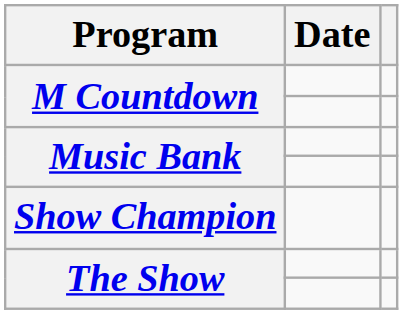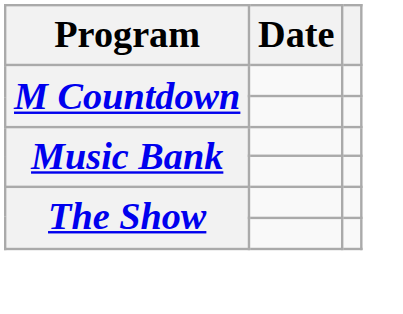 <table class="wikitable plainrowheaders sortable">
 <tr>
 <th scope="col">Program</th>
 <th scope="col">Date</th>
 <th scope="col" class="unsortable"></th>
 </tr>
 <tr>
 <th scope="row" rowspan="2"><em><a href='#'>M Countdown</a></em></th>
 <td></td>
 <td style="text-align:center"></td>
 </tr>
 <tr>
 <td></td>
 <td style="text-align:center"></td>
 </tr>
 <tr>
 <th scope="row" rowspan="2"><em><a href='#'>Music Bank</a></em></th>
 <td></td>
 <td style="text-align:center"></td>
 </tr>
 <tr>
 <td></td>
 <td style="text-align:center"></td>
 </tr>
 <tr>
-<th scope="row"><em><a href='#'>Show Champion</a></em></th>
-<td></td>
-<td style="text-align:center"></td>
-</tr>
-<tr>
 <th scope="row" rowspan="2"><em><a href='#'>The Show</a></em></th>
 <td></td>
 <td style="text-align:center"></td>
 </tr>
 <tr>
 <td></td>
 <td style="text-align:center"></td>
 </tr>
 </table>
